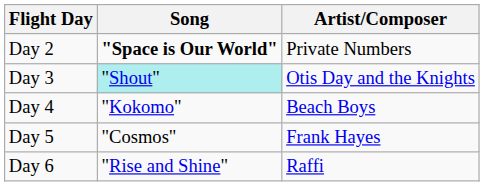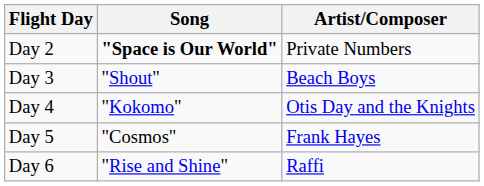 <table class="wikitable">
 <tr>
 <th>Flight Day</th>
 <th>Song</th>
 <th>Artist/Composer</th>
 </tr>
 <tr>
 <td>Day 2</td>
 <td><strong>"Space is Our World"</strong></td>
 <td>Private Numbers</td>
 </tr>
 <tr>
 <td>Day 3</td>
-<td style="background: paleturquoise;">"<a href='#'>Shout</a>"</td>
-<td><a href='#'>Otis Day and the Knights</a></td>
+<td>"<a href='#'>Shout</a>"</td>
+<td><a href='#'>Beach Boys</a></td>
 </tr>
 <tr>
 <td>Day 4</td>
 <td>"<a href='#'>Kokomo</a>"</td>
-<td><a href='#'>Beach Boys</a></td>
+<td><a href='#'>Otis Day and the Knights</a></td>
 </tr>
 <tr>
 <td>Day 5</td>
 <td>"Cosmos"</td>
 <td><a href='#'>Frank Hayes</a></td>
 </tr>
 <tr>
 <td>Day 6</td>
 <td>"<a href='#'>Rise and Shine</a>"</td>
 <td><a href='#'>Raffi</a></td>
 </tr>
 </table>
